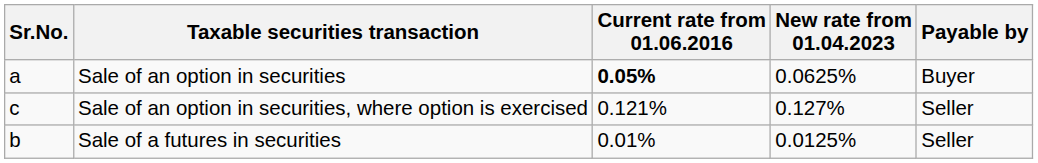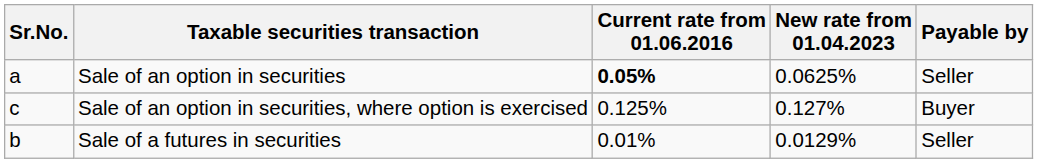 <table class="wikitable">
 <tr>
 <th>Sr.No.</th>
 <th>Taxable securities transaction</th>
 <th>Current rate from<br>01.06.2016</th>
 <th>New rate from<br>01.04.2023</th>
 <th>Payable by</th>
 </tr>
 <tr>
 <td>a</td>
 <td>Sale of an option in securities</td>
 <td><strong>0.05%</strong></td>
 <td>0.0625%</td>
-<td>Buyer</td>
+<td>Seller</td>
 </tr>
 <tr>
 <td>c</td>
 <td>Sale of an option in securities, where option is exercised</td>
-<td>0.121%</td>
+<td>0.125%</td>
 <td>0.127%</td>
-<td>Seller</td>
+<td>Buyer</td>
 </tr>
 <tr>
 <td>b</td>
 <td>Sale of a futures in securities</td>
 <td>0.01%</td>
-<td>0.0125%</td>
+<td>0.0129%</td>
 <td>Seller</td>
 </tr>
 </table>
